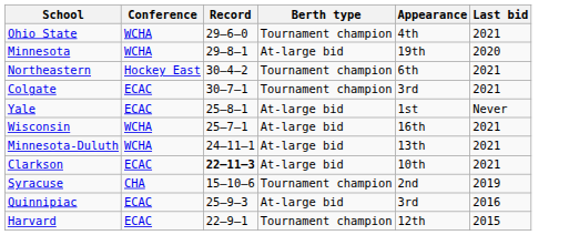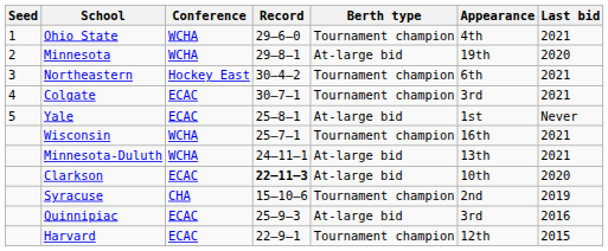 <table class="wikitable">
 <tr>
+<th>Seed</th>
 <th>School</th>
 <th>Conference</th>
 <th>Record</th>
 <th>Berth type</th>
 <th>Appearance</th>
 <th>Last bid</th>
 </tr>
 <tr>
+<td>1</td>
 <td><a href='#'>Ohio State</a></td>
 <td><a href='#'>WCHA</a></td>
 <td>29–6–0</td>
 <td>Tournament champion</td>
 <td>4th</td>
 <td>2021</td>
 </tr>
 <tr>
+<td>2</td>
 <td><a href='#'>Minnesota</a></td>
 <td><a href='#'>WCHA</a></td>
 <td>29–8–1</td>
 <td>At-large bid</td>
 <td>19th</td>
 <td>2020</td>
 </tr>
 <tr>
+<td>3</td>
 <td><a href='#'>Northeastern</a></td>
 <td><a href='#'>Hockey East</a></td>
 <td>30–4–2</td>
 <td>Tournament champion</td>
 <td>6th</td>
 <td>2021</td>
 </tr>
 <tr>
+<td>4</td>
 <td><a href='#'>Colgate</a></td>
 <td><a href='#'>ECAC</a></td>
 <td>30–7–1</td>
 <td>Tournament champion</td>
 <td>3rd</td>
 <td>2021</td>
 </tr>
 <tr>
+<td>5</td>
 <td><a href='#'>Yale</a></td>
 <td><a href='#'>ECAC</a></td>
 <td>25–8–1</td>
 <td>At-large bid</td>
 <td>1st</td>
 <td>Never</td>
 </tr>
 <tr>
+<td></td>
 <td><a href='#'>Wisconsin</a></td>
 <td><a href='#'>WCHA</a></td>
 <td>25–7–1</td>
-<td>At-large bid</td>
+<td>Tournament champion</td>
 <td>16th</td>
 <td>2021</td>
 </tr>
 <tr>
+<td></td>
 <td><a href='#'>Minnesota-Duluth</a></td>
 <td><a href='#'>WCHA</a></td>
 <td>24–11–1</td>
 <td>At-large bid</td>
 <td>13th</td>
 <td>2021</td>
 </tr>
 <tr>
+<td></td>
 <td><a href='#'>Clarkson</a></td>
 <td><a href='#'>ECAC</a></td>
 <td><strong>22–11–3</strong></td>
 <td>At-large bid</td>
 <td>10th</td>
-<td>2021</td>
+<td>2020</td>
 </tr>
 <tr>
+<td></td>
 <td><a href='#'>Syracuse</a></td>
 <td><a href='#'>CHA</a></td>
 <td>15–10–6</td>
 <td>Tournament champion</td>
 <td>2nd</td>
 <td>2019</td>
 </tr>
 <tr>
+<td></td>
 <td><a href='#'>Quinnipiac</a></td>
 <td><a href='#'>ECAC</a></td>
 <td>25–9–3</td>
 <td>At-large bid</td>
 <td>3rd</td>
 <td>2016</td>
 </tr>
 <tr>
+<td></td>
 <td><a href='#'>Harvard</a></td>
 <td><a href='#'>ECAC</a></td>
 <td>22–9–1</td>
 <td>Tournament champion</td>
 <td>12th</td>
 <td>2015</td>
 </tr>
 </table>
